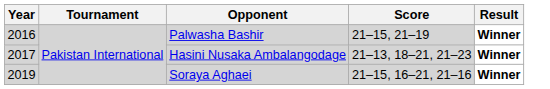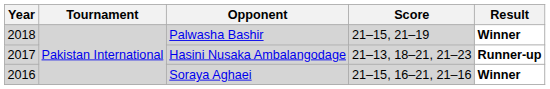 <table class="sortable wikitable" style="font-size: 90%;">
 <tr>
 <th>Year</th>
 <th>Tournament</th>
 <th>Opponent</th>
 <th>Score</th>
 <th>Result</th>
 </tr>
 <tr style="background:#D5D5D5">
-<td align="center">2016</td>
+<td align="center">2018</td>
 <td rowspan="3" align="left"><a href='#'>Pakistan International</a></td>
 <td align="left"> <a href='#'>Palwasha Bashir</a></td>
 <td align="left">21–15, 21–19</td>
 <td style="text-align:left; background:white"> <strong>Winner</strong></td>
 </tr>
 <tr style="background:#D5D5D5">
 <td align="center">2017</td>
 <td align="left"> <a href='#'>Hasini Nusaka Ambalangodage</a></td>
 <td align="left">21–13, 18–21, 21–23</td>
-<td style="text-align:left; background:white"> <strong>Winner</strong></td>
+<td style="text-align:left; background:white"> <strong>Runner-up</strong></td>
 </tr>
 <tr style="background:#D5D5D5">
-<td align="center">2019</td>
+<td align="center">2016</td>
 <td align="left"> <a href='#'>Soraya Aghaei</a></td>
 <td align="left">21–15, 16–21, 21–16</td>
 <td style="text-align:left; background:white"> <strong>Winner</strong></td>
 </tr>
 </table>
